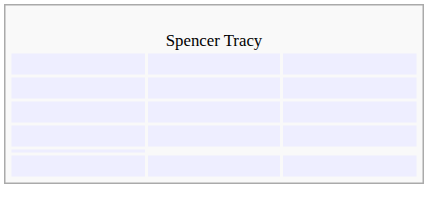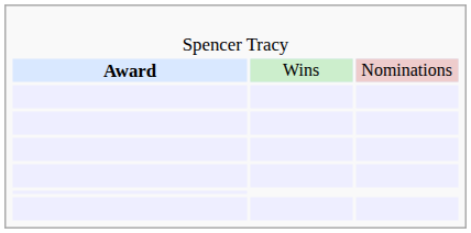 <table class="infobox" style="width: 25em; text-align: left; font-size: 70%; vertical-align: middle;">
 <tr>
 <td colspan="3" style="text-align:center;"><br>Spencer Tracy</td>
+</tr>
+<tr bgcolor=#D9E8FF style="text-align:center;">
+<th style="vertical-align: middle;">Award</th>
+<td style="background:#cceecc; font-size:8pt;" width="60px">Wins</td>
+<td style="background:#eecccc; font-size:8pt;" width="60px">Nominations</td>
 </tr>
 <tr bgcolor=#eeeeff>
 <td align="center"><br></td>
 <td></td>
 <td></td>
 </tr>
 <tr bgcolor=#eeeeff>
 <td align="center"><br></td>
 <td></td>
 <td></td>
 </tr>
 <tr bgcolor=#eeeeff>
 <td align="center"><br></td>
 <td></td>
 <td></td>
 </tr>
 <tr bgcolor=#eeeeff>
 <td align="center"><br></td>
 <td></td>
 <td></td>
 </tr>
 <tr bgcolor=#eeeeff>
 <td align="center"></td>
 </tr>
 <tr bgcolor=#eeeeff>
 <td align="center"><br></td>
 <td></td>
 <td></td>
 </tr>
 </table>
